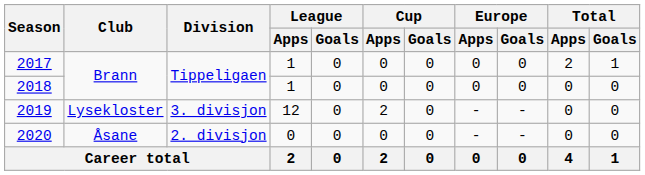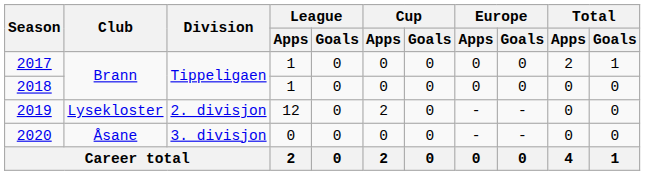 <table class="wikitable" style="text-align: center;">
 <tr>
 <th rowspan="2">Season</th>
 <th rowspan="2">Club</th>
 <th rowspan="2">Division</th>
 <th colspan="2">League</th>
 <th colspan="2">Cup</th>
 <th colspan="2">Europe</th>
 <th colspan="2">Total</th>
 </tr>
 <tr>
 <th>Apps</th>
 <th>Goals</th>
 <th>Apps</th>
 <th>Goals</th>
 <th>Apps</th>
 <th>Goals</th>
 <th>Apps</th>
 <th>Goals</th>
 </tr>
 <tr>
 <td><a href='#'>2017</a></td>
 <td rowspan="2" valign="center"><a href='#'>Brann</a></td>
 <td rowspan="2" valign="center"><a href='#'>Tippeligaen</a></td>
 <td>1</td>
 <td>0</td>
 <td>0</td>
 <td>0</td>
 <td>0</td>
 <td>0</td>
 <td>2</td>
 <td>1</td>
 </tr>
 <tr>
 <td><a href='#'>2018</a></td>
 <td>1</td>
 <td>0</td>
 <td>0</td>
 <td>0</td>
 <td>0</td>
 <td>0</td>
 <td>0</td>
 <td>0</td>
 </tr>
 <tr>
 <td><a href='#'>2019</a></td>
 <td rowspan="1" valign="center"><a href='#'>Lysekloster</a></td>
-<td rowspan="1" valign="center"><a href='#'>3. divisjon</a></td>
+<td rowspan="1" valign="center"><a href='#'>2. divisjon</a></td>
 <td>12</td>
 <td>0</td>
 <td>2</td>
 <td>0</td>
 <td>-</td>
 <td>-</td>
 <td>0</td>
 <td>0</td>
 </tr>
 <tr>
 <td><a href='#'>2020</a></td>
 <td rowspan="1" valign="center"><a href='#'>Åsane</a></td>
-<td rowspan="1" valign="center"><a href='#'>2. divisjon</a></td>
+<td rowspan="1" valign="center"><a href='#'>3. divisjon</a></td>
 <td>0</td>
 <td>0</td>
 <td>0</td>
 <td>0</td>
 <td>-</td>
 <td>-</td>
 <td>0</td>
 <td>0</td>
 </tr>
 <tr>
 <th colspan="3">Career total</th>
 <th>2</th>
 <th>0</th>
 <th>2</th>
 <th>0</th>
 <th>0</th>
 <th>0</th>
 <th>4</th>
 <th>1</th>
 </tr>
 </table>
